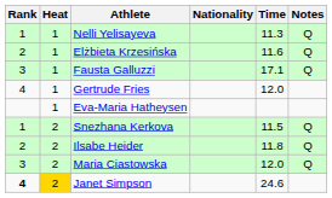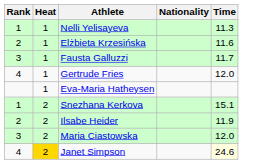 <table class="wikitable sortable" style="text-align:center">
 <tr>
 <th>Rank</th>
 <th>Heat</th>
 <th>Athlete</th>
 <th>Nationality</th>
 <th>Time</th>
-<th>Notes</th>
 </tr>
 <tr bgcolor=ccffcc>
 <td>1</td>
 <td>1</td>
 <td align=left><a href='#'>Nelli Yelisayeva</a></td>
 <td align=left></td>
 <td>11.3</td>
-<td>Q</td>
 </tr>
 <tr bgcolor=ccffcc>
 <td>2</td>
 <td>1</td>
 <td align=left><a href='#'>Elżbieta Krzesińska</a></td>
 <td align=left></td>
 <td>11.6</td>
-<td>Q</td>
 </tr>
 <tr bgcolor=ccffcc>
 <td>3</td>
 <td>1</td>
 <td align=left><a href='#'>Fausta Galluzzi</a></td>
 <td align=left></td>
-<td>17.1</td>
-<td>Q</td>
+<td>11.7</td>
 </tr>
 <tr>
 <td>4</td>
 <td>1</td>
 <td align=left><a href='#'>Gertrude Fries</a></td>
 <td align=left></td>
 <td>12.0</td>
-<td></td>
 </tr>
 <tr>
 <td></td>
 <td>1</td>
 <td align=left><a href='#'>Eva-Maria Hatheysen</a></td>
 <td align=left></td>
 <td></td>
-<td></td>
 </tr>
 <tr bgcolor=ccffcc>
 <td>1</td>
 <td>2</td>
 <td align=left><a href='#'>Snezhana Kerkova</a></td>
 <td align=left></td>
-<td>11.5</td>
-<td>Q</td>
+<td>15.1</td>
 </tr>
 <tr bgcolor=ccffcc>
 <td>2</td>
 <td>2</td>
 <td align=left><a href='#'>Ilsabe Heider</a></td>
 <td align=left></td>
-<td>11.8</td>
-<td>Q</td>
+<td>11.9</td>
 </tr>
 <tr bgcolor=ccffcc>
 <td>3</td>
 <td>2</td>
 <td align=left><a href='#'>Maria Ciastowska</a></td>
 <td align=left></td>
 <td>12.0</td>
-<td>Q</td>
 </tr>
 <tr>
-<td><strong>4</strong></td>
+<td>4</td>
 <td style="background: gold;">2</td>
 <td align=left><a href='#'>Janet Simpson</a></td>
 <td align=left></td>
-<td>24.6</td>
-<td></td>
+<td style="background: lightyellow;">24.6</td>
 </tr>
 </table>
